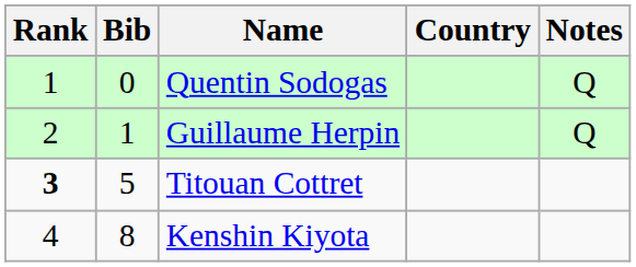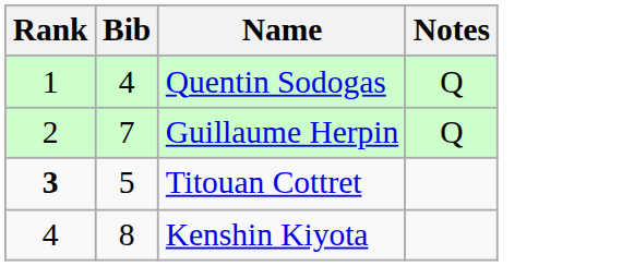 <table class="wikitable" style="text-align:center;">
 <tr>
 <th>Rank</th>
 <th>Bib</th>
 <th>Name</th>
-<th>Country</th>
 <th>Notes</th>
 </tr>
 <tr bgcolor=ccffcc>
 <td>1</td>
-<td>0</td>
+<td>4</td>
 <td align=left><a href='#'>Quentin Sodogas</a></td>
-<td align=left></td>
 <td>Q</td>
 </tr>
 <tr bgcolor=ccffcc>
 <td>2</td>
-<td>1</td>
+<td>7</td>
 <td align=left><a href='#'>Guillaume Herpin</a></td>
-<td align=left></td>
 <td>Q</td>
 </tr>
 <tr>
 <td><strong>3</strong></td>
 <td>5</td>
 <td align=left><a href='#'>Titouan Cottret</a></td>
-<td align=left></td>
 <td></td>
 </tr>
 <tr>
 <td>4</td>
 <td>8</td>
 <td align=left><a href='#'>Kenshin Kiyota</a></td>
-<td align=left></td>
 <td></td>
 </tr>
 </table>
